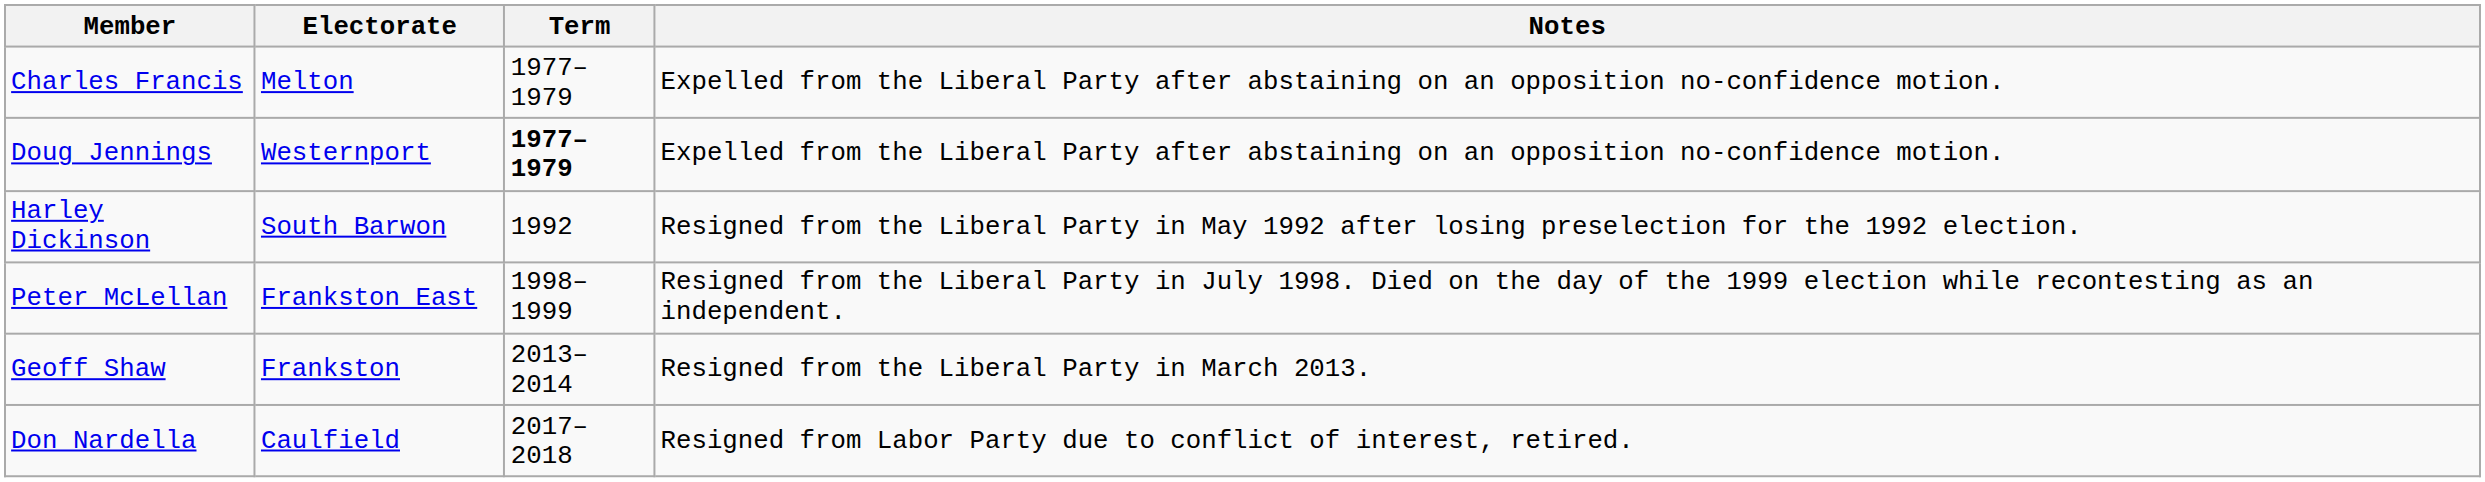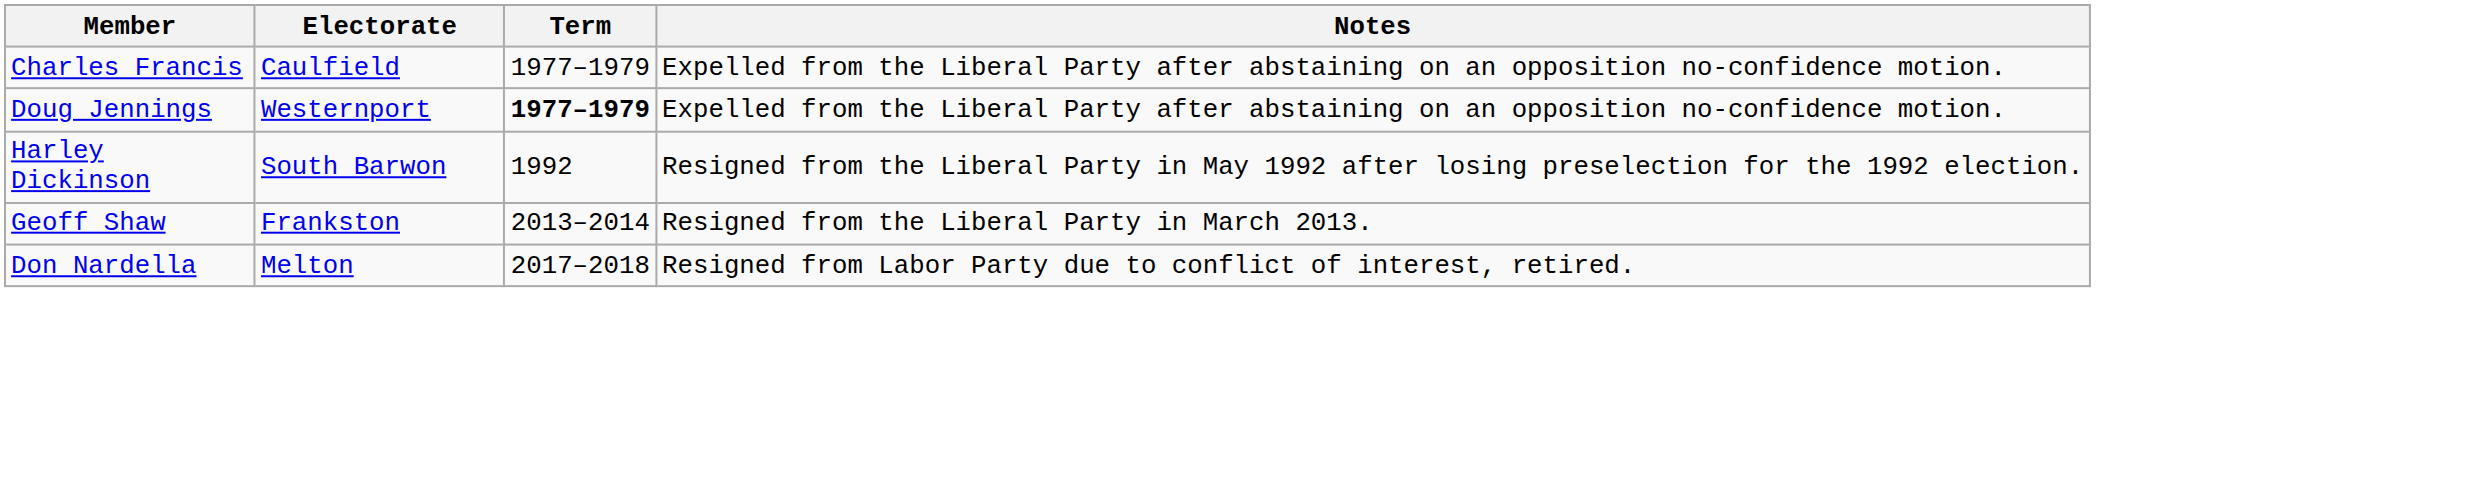 <table class="wikitable">
 <tr>
 <th width=120px>Member</th>
 <th width=120px>Electorate</th>
 <th>Term</th>
 <th>Notes</th>
 </tr>
 <tr>
 <td><a href='#'>Charles Francis</a></td>
-<td><a href='#'>Melton</a></td>
+<td><a href='#'>Caulfield</a></td>
 <td>1977–1979</td>
 <td>Expelled from the Liberal Party after abstaining on an opposition no-confidence motion.</td>
 </tr>
 <tr>
 <td><a href='#'>Doug Jennings</a></td>
 <td><a href='#'>Westernport</a></td>
 <td><strong>1977–1979</strong></td>
 <td>Expelled from the Liberal Party after abstaining on an opposition no-confidence motion.</td>
 </tr>
 <tr>
 <td><a href='#'>Harley Dickinson</a></td>
 <td><a href='#'>South Barwon</a></td>
 <td>1992</td>
 <td>Resigned from the Liberal Party in May 1992 after losing preselection for the 1992 election.</td>
 </tr>
 <tr>
-<td><a href='#'>Peter McLellan</a></td>
-<td><a href='#'>Frankston East</a></td>
-<td>1998–1999</td>
-<td>Resigned from the Liberal Party in July 1998. Died on the day of the 1999 election while recontesting as an independent.</td>
-</tr>
-<tr>
 <td><a href='#'>Geoff Shaw</a></td>
 <td><a href='#'>Frankston</a></td>
 <td>2013–2014</td>
 <td>Resigned from the Liberal Party in March 2013.</td>
 </tr>
 <tr>
 <td><a href='#'>Don Nardella</a></td>
-<td><a href='#'>Caulfield</a></td>
+<td><a href='#'>Melton</a></td>
 <td>2017–2018</td>
 <td>Resigned from Labor Party due to conflict of interest, retired.</td>
 </tr>
 </table>
